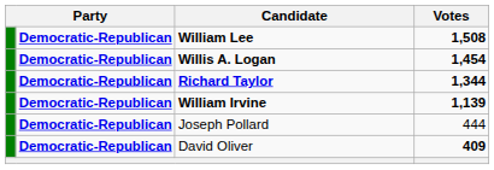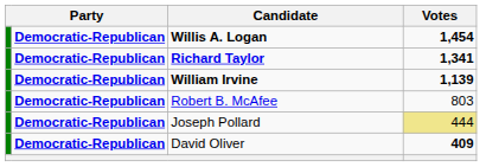 <table class=wikitable>
 <tr>
 <th colspan=2 style="width: 130px">Party</th>
 <th style="width: 17em">Candidate</th>
 <th style="width: 5em">Votes</th>
-</tr>
-<tr>
-<td style="background-color:#008000; width:5px;"></td>
-<td><strong><a href='#'>Democratic-Republican</a></strong></td>
-<td><strong>William Lee</strong></td>
-<td align=right><strong>1,508</strong></td>
 </tr>
 <tr>
 <td style="background-color:#008000"></td>
 <td><strong><a href='#'>Democratic-Republican</a></strong></td>
 <td><strong>Willis A. Logan</strong></td>
 <td align=right><strong>1,454</strong></td>
 </tr>
 <tr>
 <td style="background-color:#008000"></td>
 <td><strong><a href='#'>Democratic-Republican</a></strong></td>
 <td><strong><a href='#'>Richard Taylor</a></strong></td>
-<td align=right><strong>1,344</strong></td>
+<td align=right><strong>1,341</strong></td>
 </tr>
 <tr>
 <td style="background-color:#008000"></td>
 <td><strong><a href='#'>Democratic-Republican</a></strong></td>
 <td><strong>William Irvine</strong></td>
 <td align=right><strong>1,139</strong></td>
 </tr>
 <tr>
 <td style="background-color:#008000"></td>
 <td><strong><a href='#'>Democratic-Republican</a></strong></td>
+<td><a href='#'>Robert B. McAfee</a></td>
+<td align=right>803</td>
+</tr>
+<tr>
+<td style="background-color:#008000"></td>
+<td><strong><a href='#'>Democratic-Republican</a></strong></td>
 <td>Joseph Pollard</td>
-<td align=right>444</td>
+<td align=right style="background: khaki;">444</td>
 </tr>
 <tr>
 <td style="background-color:#008000"></td>
 <td><strong><a href='#'>Democratic-Republican</a></strong></td>
 <td>David Oliver</td>
 <td align=right><strong>409</strong></td>
 </tr>
 <tr>
 <th colspan=3></th>
 <th></th>
 </tr>
 </table>
